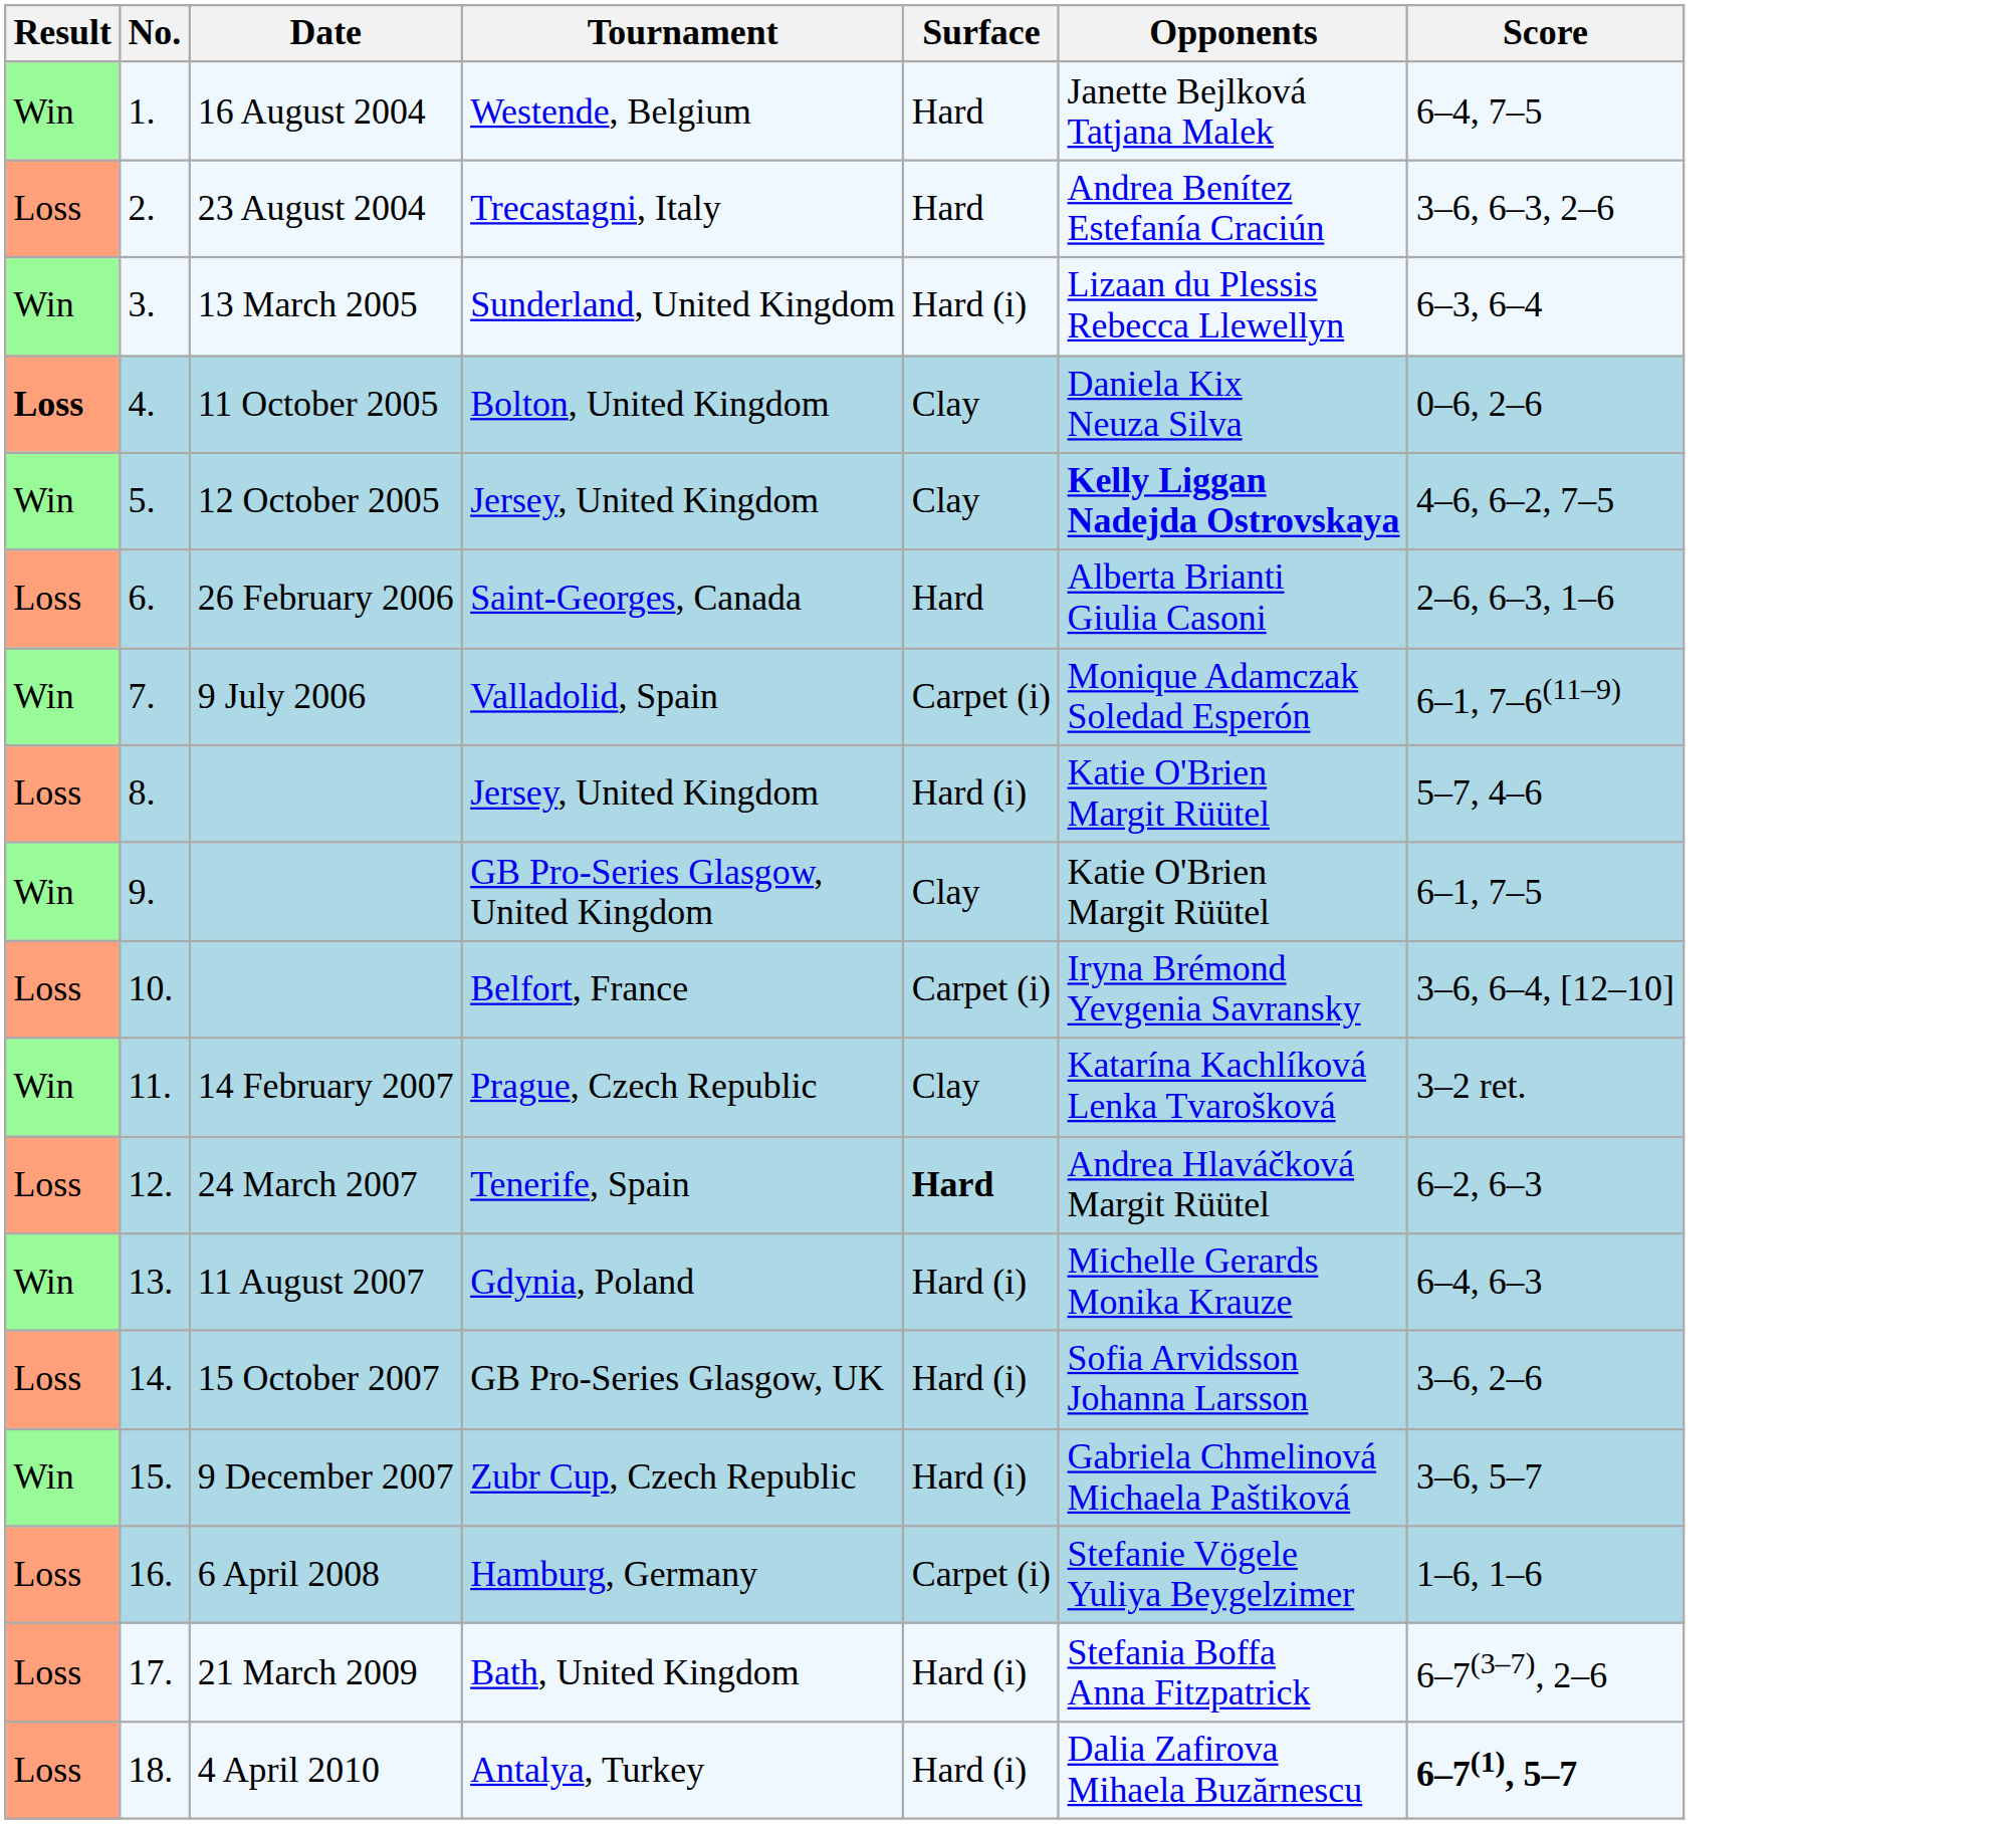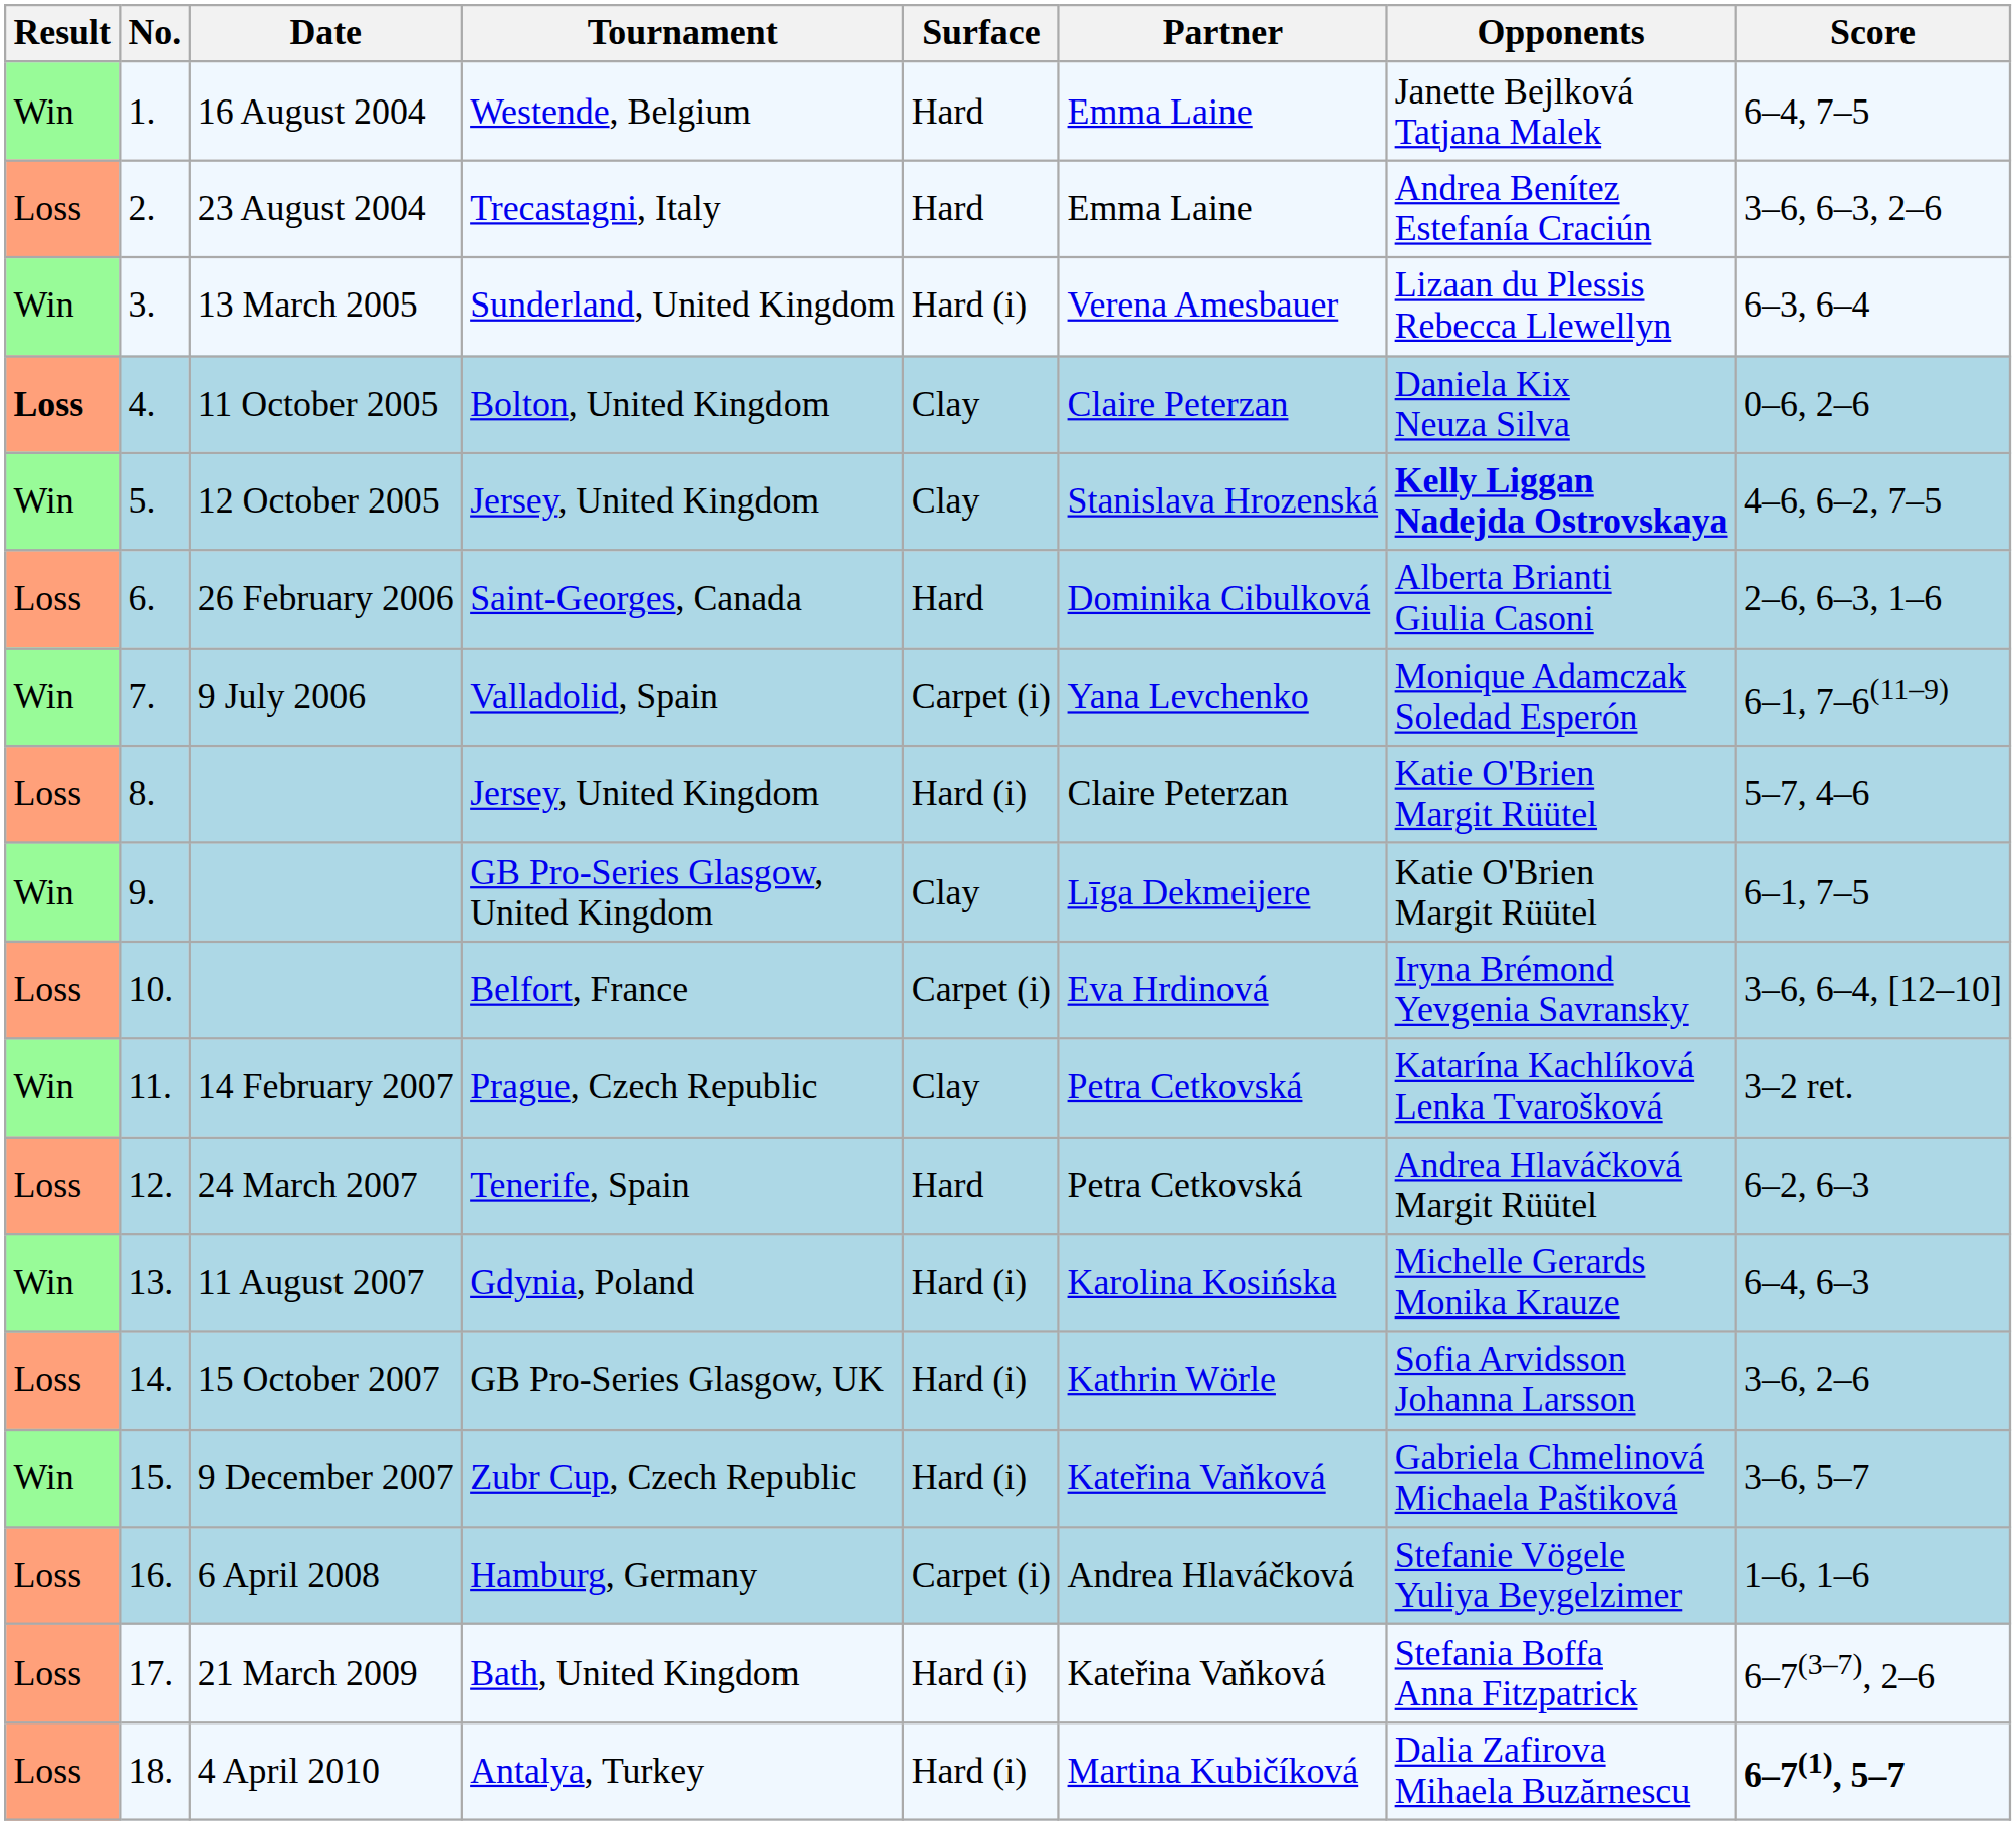 <table class="sortable wikitable">
 <tr>
 <th>Result</th>
 <th>No.</th>
 <th>Date</th>
 <th>Tournament</th>
 <th>Surface</th>
+<th>Partner</th>
 <th>Opponents</th>
 <th class="unsortable">Score</th>
 </tr>
 <tr style="background:#f0f8ff;">
 <td style="background:#98fb98;">Win</td>
 <td>1.</td>
 <td>16 August 2004</td>
 <td><a href='#'>Westende</a>, Belgium</td>
 <td>Hard</td>
+<td> <a href='#'>Emma Laine</a></td>
 <td> Janette Bejlková <br>  <a href='#'>Tatjana Malek</a></td>
 <td>6–4, 7–5</td>
 </tr>
 <tr style="background:#f0f8ff;">
 <td style="background:#ffa07a;">Loss</td>
 <td>2.</td>
 <td>23 August 2004</td>
 <td><a href='#'>Trecastagni</a>, Italy</td>
 <td>Hard</td>
+<td> Emma Laine</td>
 <td> <a href='#'>Andrea Benítez</a> <br>  <a href='#'>Estefanía Craciún</a></td>
 <td>3–6, 6–3, 2–6</td>
 </tr>
 <tr style="background:#f0f8ff;">
 <td style="background:#98fb98;">Win</td>
 <td>3.</td>
 <td>13 March 2005</td>
 <td><a href='#'>Sunderland</a>, United Kingdom</td>
 <td>Hard (i)</td>
+<td> <a href='#'>Verena Amesbauer</a></td>
 <td> <a href='#'>Lizaan du Plessis</a> <br>  <a href='#'>Rebecca Llewellyn</a></td>
 <td>6–3, 6–4</td>
 </tr>
 <tr style="background:lightblue;">
 <td style="background:#ffa07a;"><strong>Loss</strong></td>
 <td>4.</td>
 <td>11 October 2005</td>
 <td><a href='#'>Bolton</a>, United Kingdom</td>
 <td>Clay</td>
+<td> <a href='#'>Claire Peterzan</a></td>
 <td> <a href='#'>Daniela Kix</a> <br>  <a href='#'>Neuza Silva</a></td>
 <td>0–6, 2–6</td>
 </tr>
 <tr style="background:lightblue;">
 <td style="background:#98fb98;">Win</td>
 <td>5.</td>
 <td>12 October 2005</td>
 <td><a href='#'>Jersey</a>, United Kingdom</td>
 <td>Clay</td>
+<td> <a href='#'>Stanislava Hrozenská</a></td>
 <td><strong> <a href='#'>Kelly Liggan</a> <br>  <a href='#'>Nadejda Ostrovskaya</a></strong></td>
 <td>4–6, 6–2, 7–5</td>
 </tr>
 <tr style="background:lightblue;">
 <td style="background:#ffa07a;">Loss</td>
 <td>6.</td>
 <td>26 February 2006</td>
 <td><a href='#'>Saint-Georges</a>, Canada</td>
 <td>Hard</td>
+<td> <a href='#'>Dominika Cibulková</a></td>
 <td> <a href='#'>Alberta Brianti</a> <br>  <a href='#'>Giulia Casoni</a></td>
 <td>2–6, 6–3, 1–6</td>
 </tr>
 <tr style="background:lightblue;">
 <td style="background:#98fb98;">Win</td>
 <td>7.</td>
 <td>9 July 2006</td>
 <td><a href='#'>Valladolid</a>, Spain</td>
 <td>Carpet (i)</td>
+<td> <a href='#'>Yana Levchenko</a></td>
 <td> <a href='#'>Monique Adamczak</a> <br>  <a href='#'>Soledad Esperón</a></td>
 <td>6–1, 7–6<sup>(11–9)</sup></td>
 </tr>
 <tr style="background:lightblue;">
 <td style="background:#ffa07a;">Loss</td>
 <td>8.</td>
 <td></td>
 <td><a href='#'>Jersey</a>, United Kingdom</td>
 <td>Hard (i)</td>
+<td> Claire Peterzan</td>
 <td> <a href='#'>Katie O'Brien</a> <br>  <a href='#'>Margit Rüütel</a></td>
 <td>5–7, 4–6</td>
 </tr>
 <tr style="background:lightblue;">
 <td style="background:#98fb98;">Win</td>
 <td>9.</td>
 <td></td>
 <td><a href='#'>GB Pro-Series Glasgow</a>, <br>United Kingdom</td>
 <td>Clay</td>
+<td> <a href='#'>Līga Dekmeijere</a></td>
 <td> Katie O'Brien <br>  Margit Rüütel</td>
 <td>6–1, 7–5</td>
 </tr>
 <tr style="background:lightblue;">
 <td style="background:#ffa07a;">Loss</td>
 <td>10.</td>
 <td></td>
 <td><a href='#'>Belfort</a>, France</td>
 <td>Carpet (i)</td>
+<td> <a href='#'>Eva Hrdinová</a></td>
 <td> <a href='#'>Iryna Brémond</a> <br>  <a href='#'>Yevgenia Savransky</a></td>
 <td>3–6, 6–4, [12–10]</td>
 </tr>
 <tr style="background:lightblue;">
 <td style="background:#98fb98;">Win</td>
 <td>11.</td>
 <td>14 February 2007</td>
 <td><a href='#'>Prague</a>, Czech Republic</td>
 <td>Clay</td>
+<td> <a href='#'>Petra Cetkovská</a></td>
 <td> <a href='#'>Katarína Kachlíková</a> <br>  <a href='#'>Lenka Tvarošková</a></td>
 <td>3–2 ret.</td>
 </tr>
 <tr bgcolor=lightblue>
 <td style="background:#ffa07a;">Loss</td>
 <td>12.</td>
 <td>24 March 2007</td>
 <td><a href='#'>Tenerife</a>, Spain</td>
-<td><strong>Hard</strong></td>
+<td>Hard</td>
+<td> Petra Cetkovská</td>
 <td> <a href='#'>Andrea Hlaváčková</a> <br>  Margit Rüütel</td>
 <td>6–2, 6–3</td>
 </tr>
 <tr style="background:lightblue;">
 <td style="background:#98fb98;">Win</td>
 <td>13.</td>
 <td>11 August 2007</td>
 <td><a href='#'>Gdynia</a>, Poland</td>
 <td>Hard (i)</td>
+<td> <a href='#'>Karolina Kosińska</a></td>
 <td> <a href='#'>Michelle Gerards</a> <br>  <a href='#'>Monika Krauze</a></td>
 <td>6–4, 6–3</td>
 </tr>
 <tr style="background:lightblue;">
 <td style="background:#ffa07a;">Loss</td>
 <td>14.</td>
 <td>15 October 2007</td>
 <td>GB Pro-Series Glasgow, UK</td>
 <td>Hard (i)</td>
+<td> <a href='#'>Kathrin Wörle</a></td>
 <td> <a href='#'>Sofia Arvidsson</a> <br>  <a href='#'>Johanna Larsson</a></td>
 <td>3–6, 2–6</td>
 </tr>
 <tr style="background:lightblue;">
 <td style="background:#98fb98;">Win</td>
 <td>15.</td>
 <td>9 December 2007</td>
 <td><a href='#'>Zubr Cup</a>, Czech Republic</td>
 <td>Hard (i)</td>
+<td> <a href='#'>Kateřina Vaňková</a></td>
 <td> <a href='#'>Gabriela Chmelinová</a> <br>  <a href='#'>Michaela Paštiková</a></td>
 <td>3–6, 5–7</td>
 </tr>
 <tr style="background:lightblue;">
 <td style="background:#ffa07a;">Loss</td>
 <td>16.</td>
 <td>6 April 2008</td>
 <td><a href='#'>Hamburg</a>, Germany</td>
 <td>Carpet (i)</td>
+<td> Andrea Hlaváčková</td>
 <td> <a href='#'>Stefanie Vögele</a> <br>  <a href='#'>Yuliya Beygelzimer</a></td>
 <td>1–6, 1–6</td>
 </tr>
 <tr style="background:#f0f8ff;">
 <td style="background:#ffa07a;">Loss</td>
 <td>17.</td>
 <td>21 March 2009</td>
 <td><a href='#'>Bath</a>, United Kingdom</td>
 <td>Hard (i)</td>
+<td> Kateřina Vaňková</td>
 <td> <a href='#'>Stefania Boffa</a> <br>  <a href='#'>Anna Fitzpatrick</a></td>
 <td>6–7<sup>(3–7)</sup>, 2–6</td>
 </tr>
 <tr style="background:#f0f8ff;">
 <td style="background:#ffa07a;">Loss</td>
 <td>18.</td>
 <td>4 April 2010</td>
 <td><a href='#'>Antalya</a>, Turkey</td>
 <td>Hard (i)</td>
+<td> <a href='#'>Martina Kubičíková</a></td>
 <td> <a href='#'>Dalia Zafirova</a> <br>  <a href='#'>Mihaela Buzărnescu</a></td>
 <td><strong>6–7<sup>(1)</sup>, 5–7</strong></td>
 </tr>
 </table>
